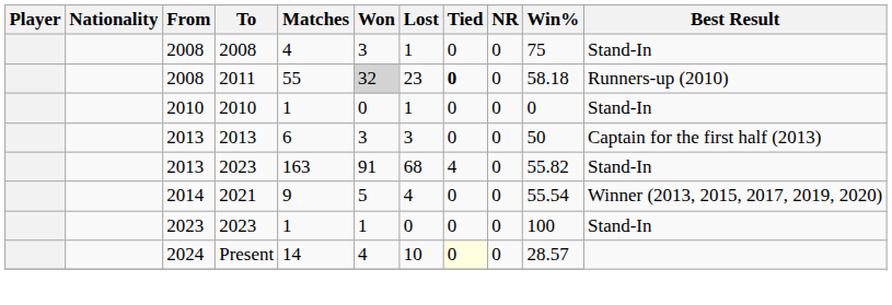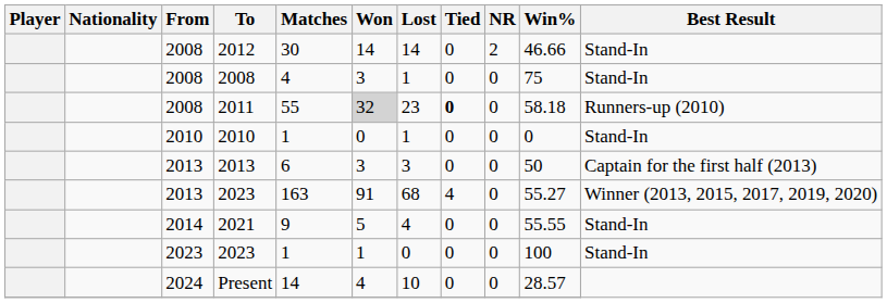 <table class="wikitable plainrowheaders sortable">
 <tr>
 <th scope="col">Player</th>
 <th scope="col">Nationality</th>
 <th scope="col">From</th>
 <th>To</th>
 <th scope="col">Matches</th>
 <th scope="col">Won</th>
 <th scope="col">Lost</th>
 <th scope="col">Tied</th>
 <th scope="col">NR</th>
 <th scope="col">Win%</th>
 <th>Best Result</th>
+</tr>
+<tr>
+<th scope= row></th>
+<td></td>
+<td>2008</td>
+<td>2012</td>
+<td>30</td>
+<td>14</td>
+<td>14</td>
+<td>0</td>
+<td>2</td>
+<td>46.66</td>
+<td>Stand-In</td>
 </tr>
 <tr>
 <th scope= row></th>
 <td></td>
 <td>2008</td>
 <td>2008</td>
 <td>4</td>
 <td>3</td>
 <td>1</td>
 <td>0</td>
 <td>0</td>
 <td>75</td>
 <td>Stand-In</td>
 </tr>
 <tr>
 <th scope= row></th>
 <td></td>
 <td>2008</td>
 <td>2011</td>
 <td>55</td>
 <td style="background: lightgrey;">32</td>
 <td>23</td>
 <td><strong>0</strong></td>
 <td>0</td>
 <td>58.18</td>
 <td>Runners-up (2010)</td>
 </tr>
 <tr>
 <th scope= row></th>
 <td></td>
 <td>2010</td>
 <td>2010</td>
 <td>1</td>
 <td>0</td>
 <td>1</td>
 <td>0</td>
 <td>0</td>
 <td>0</td>
 <td>Stand-In</td>
 </tr>
 <tr>
 <th scope= row></th>
 <td></td>
 <td>2013</td>
 <td>2013</td>
 <td>6</td>
 <td>3</td>
 <td>3</td>
 <td>0</td>
 <td>0</td>
 <td>50</td>
 <td>Captain for the first half (2013)</td>
 </tr>
 <tr>
 <th scope= row></th>
 <td></td>
 <td>2013</td>
 <td>2023</td>
 <td>163</td>
 <td>91</td>
 <td>68</td>
 <td>4</td>
 <td>0</td>
-<td>55.82</td>
-<td>Stand-In</td>
+<td>55.27</td>
+<td>Winner (2013, 2015, 2017, 2019, 2020)</td>
 </tr>
 <tr>
 <th scope= row></th>
 <td></td>
 <td>2014</td>
 <td>2021</td>
 <td>9</td>
 <td>5</td>
 <td>4</td>
 <td>0</td>
 <td>0</td>
-<td>55.54</td>
-<td>Winner (2013, 2015, 2017, 2019, 2020)</td>
+<td>55.55</td>
+<td>Stand-In</td>
 </tr>
 <tr>
 <th scope= row></th>
 <td></td>
 <td>2023</td>
 <td>2023</td>
 <td>1</td>
 <td>1</td>
 <td>0</td>
 <td>0</td>
 <td>0</td>
 <td>100</td>
 <td>Stand-In</td>
 </tr>
 <tr>
 <th scope= row></th>
 <td></td>
 <td>2024</td>
 <td>Present</td>
 <td>14</td>
 <td>4</td>
 <td>10</td>
-<td style="background: lightyellow;">0</td>
+<td>0</td>
 <td>0</td>
 <td>28.57</td>
 </tr>
 <tr>
 </tr>
 </table>
